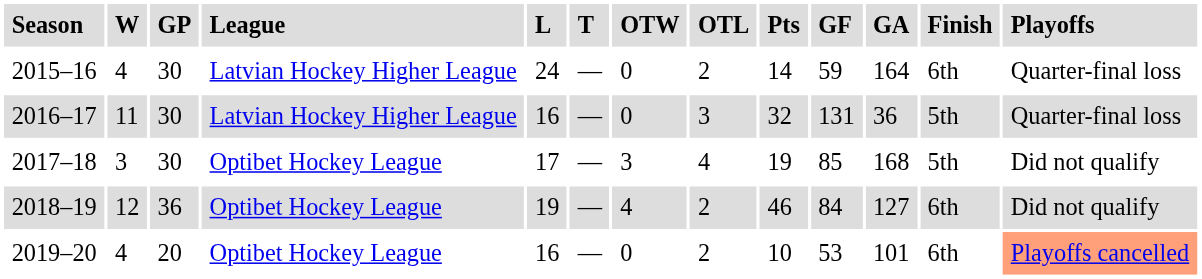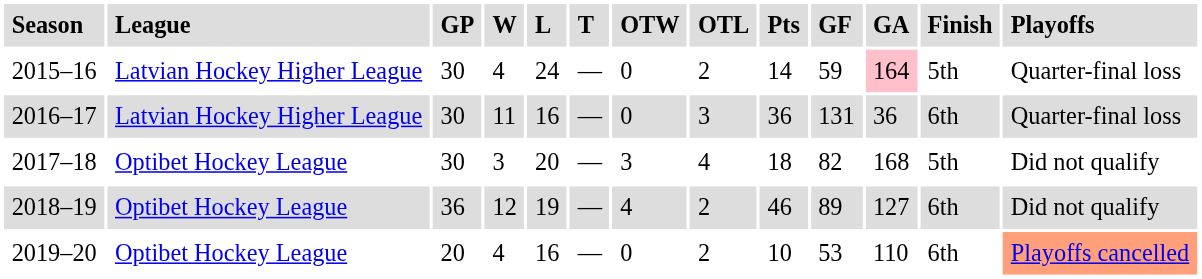 <table cellpadding=5>
 <tr bgcolor="#dddddd">
 <td><strong>Season</strong></td>
+<td><strong>League</strong></td>
+<td><strong>GP</strong></td>
 <td><strong>W</strong></td>
-<td><strong>GP</strong></td>
-<td><strong>League</strong></td>
 <td><strong>L</strong></td>
 <td><strong>T</strong></td>
 <td><strong>OTW</strong></td>
 <td><strong>OTL</strong></td>
 <td><strong>Pts</strong></td>
 <td><strong>GF</strong></td>
 <td><strong>GA</strong></td>
 <td><strong>Finish</strong></td>
 <td><strong>Playoffs</strong></td>
 </tr>
 <tr>
 <td>2015–16</td>
+<td><a href='#'>Latvian Hockey Higher League</a></td>
+<td>30</td>
 <td>4</td>
-<td>30</td>
-<td><a href='#'>Latvian Hockey Higher League</a></td>
 <td>24</td>
 <td>—</td>
 <td>0</td>
 <td>2</td>
 <td>14</td>
 <td>59</td>
-<td>164</td>
-<td>6th</td>
+<td style="background: pink;">164</td>
+<td>5th</td>
 <td>Quarter-final loss</td>
 </tr>
 <tr bgcolor="#dddddd">
 <td>2016–17</td>
+<td><a href='#'>Latvian Hockey Higher League</a></td>
+<td>30</td>
 <td>11</td>
-<td>30</td>
-<td><a href='#'>Latvian Hockey Higher League</a></td>
 <td>16</td>
 <td>—</td>
 <td>0</td>
 <td>3</td>
-<td>32</td>
+<td>36</td>
 <td>131</td>
 <td>36</td>
-<td>5th</td>
+<td>6th</td>
 <td>Quarter-final loss</td>
 </tr>
 <tr>
 <td>2017–18</td>
+<td><a href='#'>Optibet Hockey League</a></td>
+<td>30</td>
 <td>3</td>
-<td>30</td>
-<td><a href='#'>Optibet Hockey League</a></td>
-<td>17</td>
+<td>20</td>
 <td>—</td>
 <td>3</td>
 <td>4</td>
-<td>19</td>
-<td>85</td>
+<td>18</td>
+<td>82</td>
 <td>168</td>
 <td>5th</td>
 <td>Did not qualify</td>
 </tr>
 <tr bgcolor="#dddddd">
 <td>2018–19</td>
+<td><a href='#'>Optibet Hockey League</a></td>
+<td>36</td>
 <td>12</td>
-<td>36</td>
-<td><a href='#'>Optibet Hockey League</a></td>
 <td>19</td>
 <td>—</td>
 <td>4</td>
 <td>2</td>
 <td>46</td>
-<td>84</td>
+<td>89</td>
 <td>127</td>
 <td>6th</td>
 <td>Did not qualify</td>
 </tr>
 <tr>
 <td>2019–20</td>
+<td><a href='#'>Optibet Hockey League</a></td>
+<td>20</td>
 <td>4</td>
-<td>20</td>
-<td><a href='#'>Optibet Hockey League</a></td>
 <td>16</td>
 <td>—</td>
 <td>0</td>
 <td>2</td>
 <td>10</td>
 <td>53</td>
-<td>101</td>
+<td>110</td>
 <td>6th</td>
 <td style="background: lightsalmon;"><a href='#'>Playoffs cancelled</a></td>
 </tr>
 </table>
